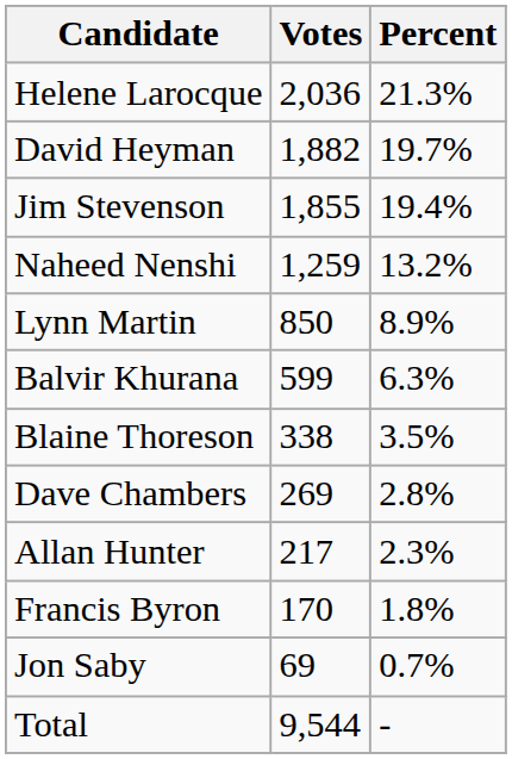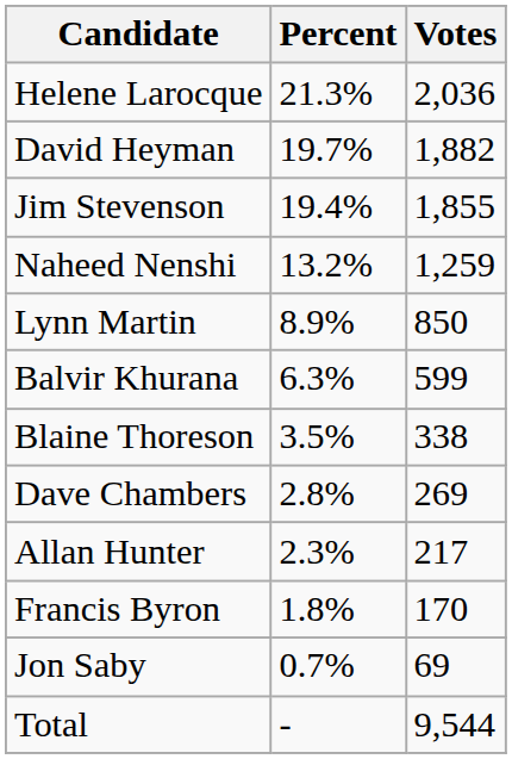 <table class="wikitable">
 <tr>
 <th>Candidate</th>
+<th>Percent</th>
 <th>Votes</th>
-<th>Percent</th>
 </tr>
 <tr>
 <td>Helene Larocque</td>
+<td>21.3%</td>
 <td>2,036</td>
-<td>21.3%</td>
 </tr>
 <tr>
 <td>David Heyman</td>
+<td>19.7%</td>
 <td>1,882</td>
-<td>19.7%</td>
 </tr>
 <tr>
 <td>Jim Stevenson</td>
+<td>19.4%</td>
 <td>1,855</td>
-<td>19.4%</td>
 </tr>
 <tr>
 <td>Naheed Nenshi</td>
+<td>13.2%</td>
 <td>1,259</td>
-<td>13.2%</td>
 </tr>
 <tr>
 <td>Lynn Martin</td>
+<td>8.9%</td>
 <td>850</td>
-<td>8.9%</td>
 </tr>
 <tr>
 <td>Balvir Khurana</td>
+<td>6.3%</td>
 <td>599</td>
-<td>6.3%</td>
 </tr>
 <tr>
 <td>Blaine Thoreson</td>
+<td>3.5%</td>
 <td>338</td>
-<td>3.5%</td>
 </tr>
 <tr>
 <td>Dave Chambers</td>
+<td>2.8%</td>
 <td>269</td>
-<td>2.8%</td>
 </tr>
 <tr>
 <td>Allan Hunter</td>
+<td>2.3%</td>
 <td>217</td>
-<td>2.3%</td>
 </tr>
 <tr>
 <td>Francis Byron</td>
+<td>1.8%</td>
 <td>170</td>
-<td>1.8%</td>
 </tr>
 <tr>
 <td>Jon Saby</td>
+<td>0.7%</td>
 <td>69</td>
-<td>0.7%</td>
 </tr>
 <tr>
 <td>Total</td>
+<td>-</td>
 <td>9,544</td>
-<td>-</td>
 </tr>
 </table>
